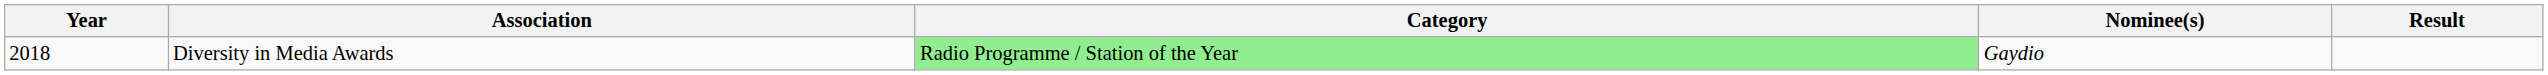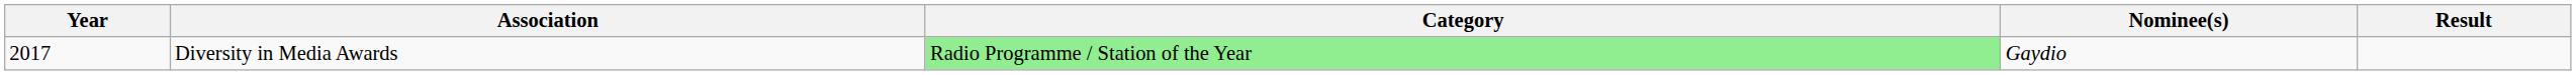 <table class="wikitable" width="100%">
 <tr>
 <th>Year</th>
 <th>Association</th>
 <th>Category</th>
 <th>Nominee(s)</th>
 <th>Result</th>
 </tr>
 <tr>
-<td rowspan="1">2018</td>
+<td rowspan="1">2017</td>
 <td rowspan="1">Diversity in Media Awards</td>
 <td style="background: lightgreen;">Radio Programme / Station of the Year</td>
 <td><em>Gaydio</em></td>
 <td></td>
 </tr>
 </table>
